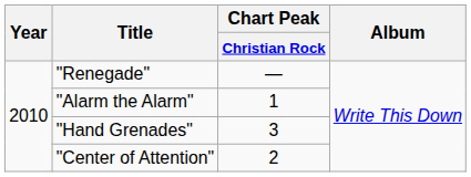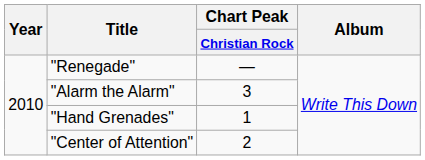 <table class="wikitable">
 <tr>
 <th rowspan="2">Year</th>
 <th rowspan="2">Title</th>
 <th colspan="1">Chart Peak</th>
 <th rowspan="2">Album</th>
 </tr>
 <tr>
 <th><small><a href='#'>Christian Rock</a></small></th>
 </tr>
 <tr>
 <td rowspan="4">2010</td>
 <td>"Renegade"</td>
 <td style="text-align:center;">—</td>
 <td rowspan="4"><em><a href='#'>Write This Down</a></em></td>
 </tr>
 <tr>
 <td>"Alarm the Alarm"</td>
-<td style="text-align:center;">1</td>
+<td style="text-align:center;">3</td>
 </tr>
 <tr>
 <td>"Hand Grenades"</td>
-<td style="text-align:center;">3</td>
+<td style="text-align:center;">1</td>
 </tr>
 <tr>
 <td>"Center of Attention"</td>
 <td style="text-align:center;">2</td>
 </tr>
 </table>
